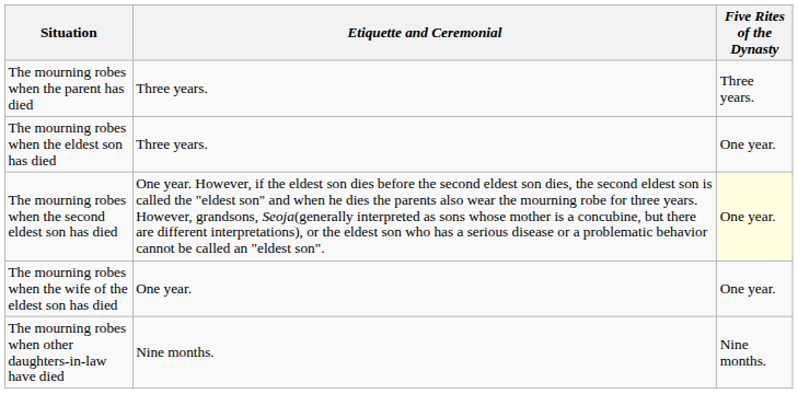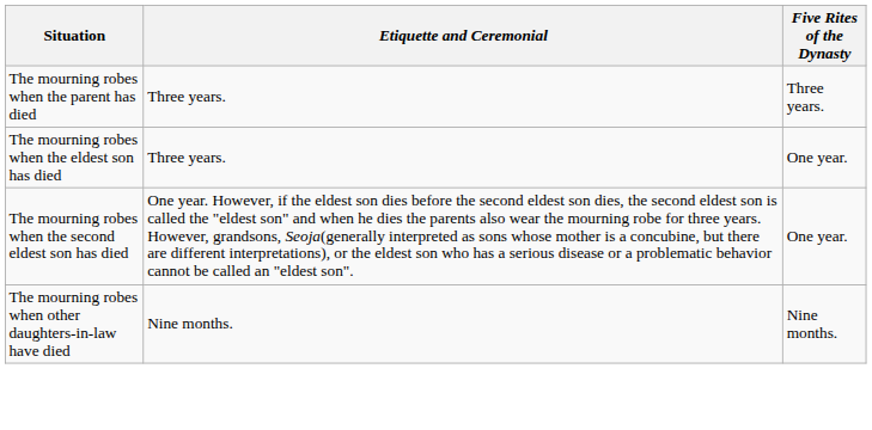 <table class="wikitable">
 <tr>
 <th>Situation</th>
 <th><em>Etiquette and Ceremonial</em></th>
 <th><em>Five Rites of the Dynasty</em></th>
 </tr>
 <tr>
 <td>The mourning robes when the parent has died</td>
 <td>Three years.</td>
 <td>Three years.</td>
 </tr>
 <tr>
 <td>The mourning robes when the eldest son has died</td>
 <td>Three years.</td>
 <td>One year.</td>
 </tr>
 <tr>
 <td>The mourning robes when the second eldest son has died</td>
 <td>One year. However, if the eldest son dies before the second eldest son dies, the second eldest son is called the "eldest son" and when he dies the parents also wear the mourning robe for three years. However, grandsons, <em>Seoja</em>(generally interpreted as sons whose mother is a concubine, but there are different interpretations), or the eldest son who has a serious disease or a problematic behavior cannot be called an "eldest son".</td>
-<td style="background: lightyellow;">One year.</td>
-</tr>
-<tr>
-<td>The mourning robes when the wife of the eldest son has died</td>
-<td>One year.</td>
 <td>One year.</td>
 </tr>
 <tr>
 <td>The mourning robes when other daughters-in-law have died</td>
 <td>Nine months.</td>
 <td>Nine months.</td>
 </tr>
 </table>
